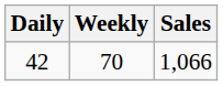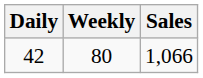 <table class="wikitable">
 <tr>
 <th>Daily</th>
 <th>Weekly</th>
 <th>Sales</th>
 </tr>
 <tr>
 <td align="center">42</td>
-<td align="center">70</td>
+<td align="center">80</td>
 <td>1,066</td>
 </tr>
 </table>
